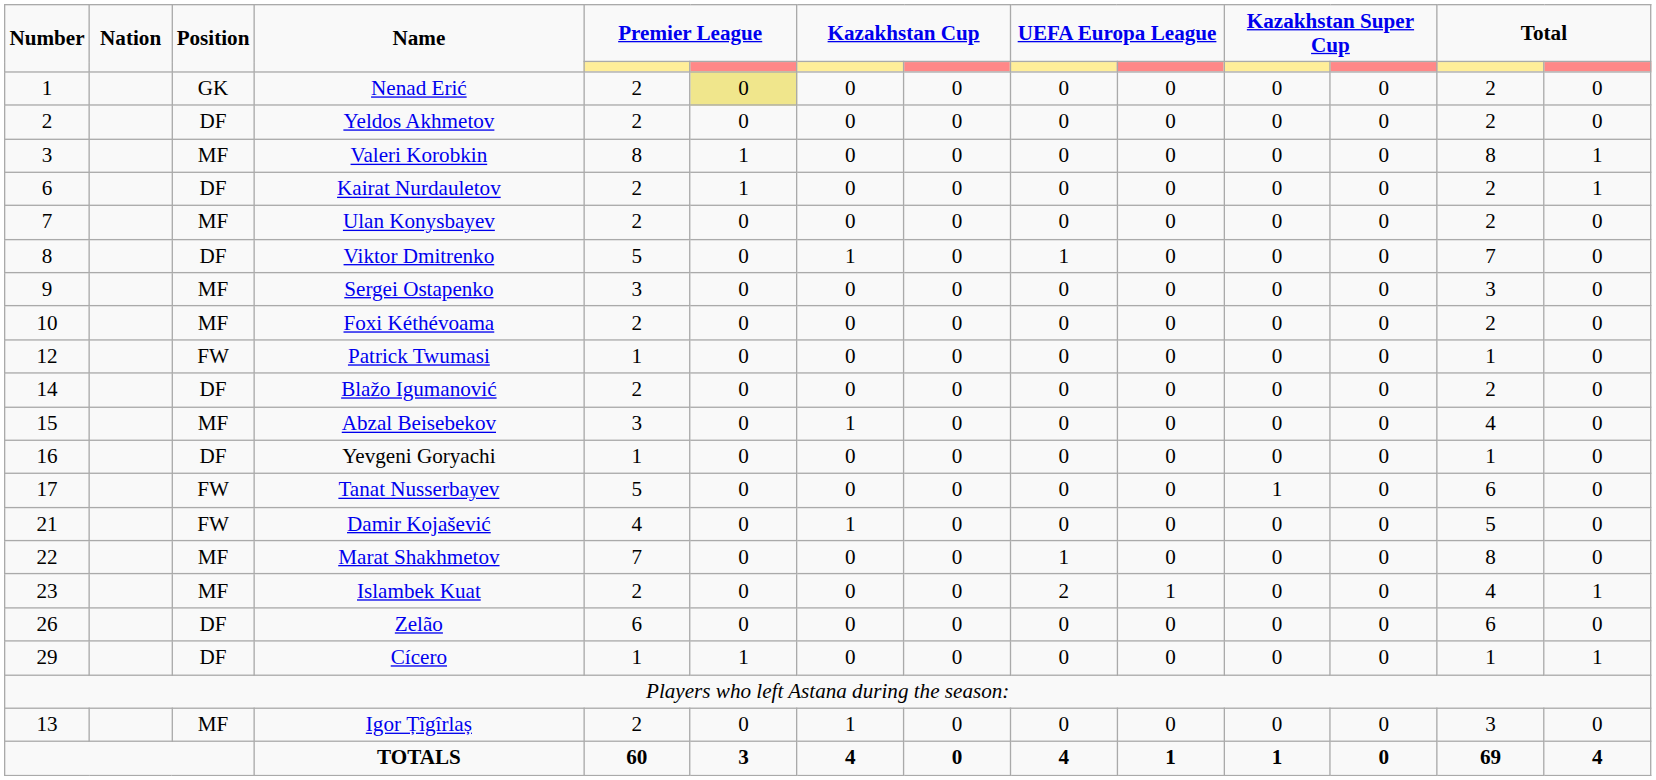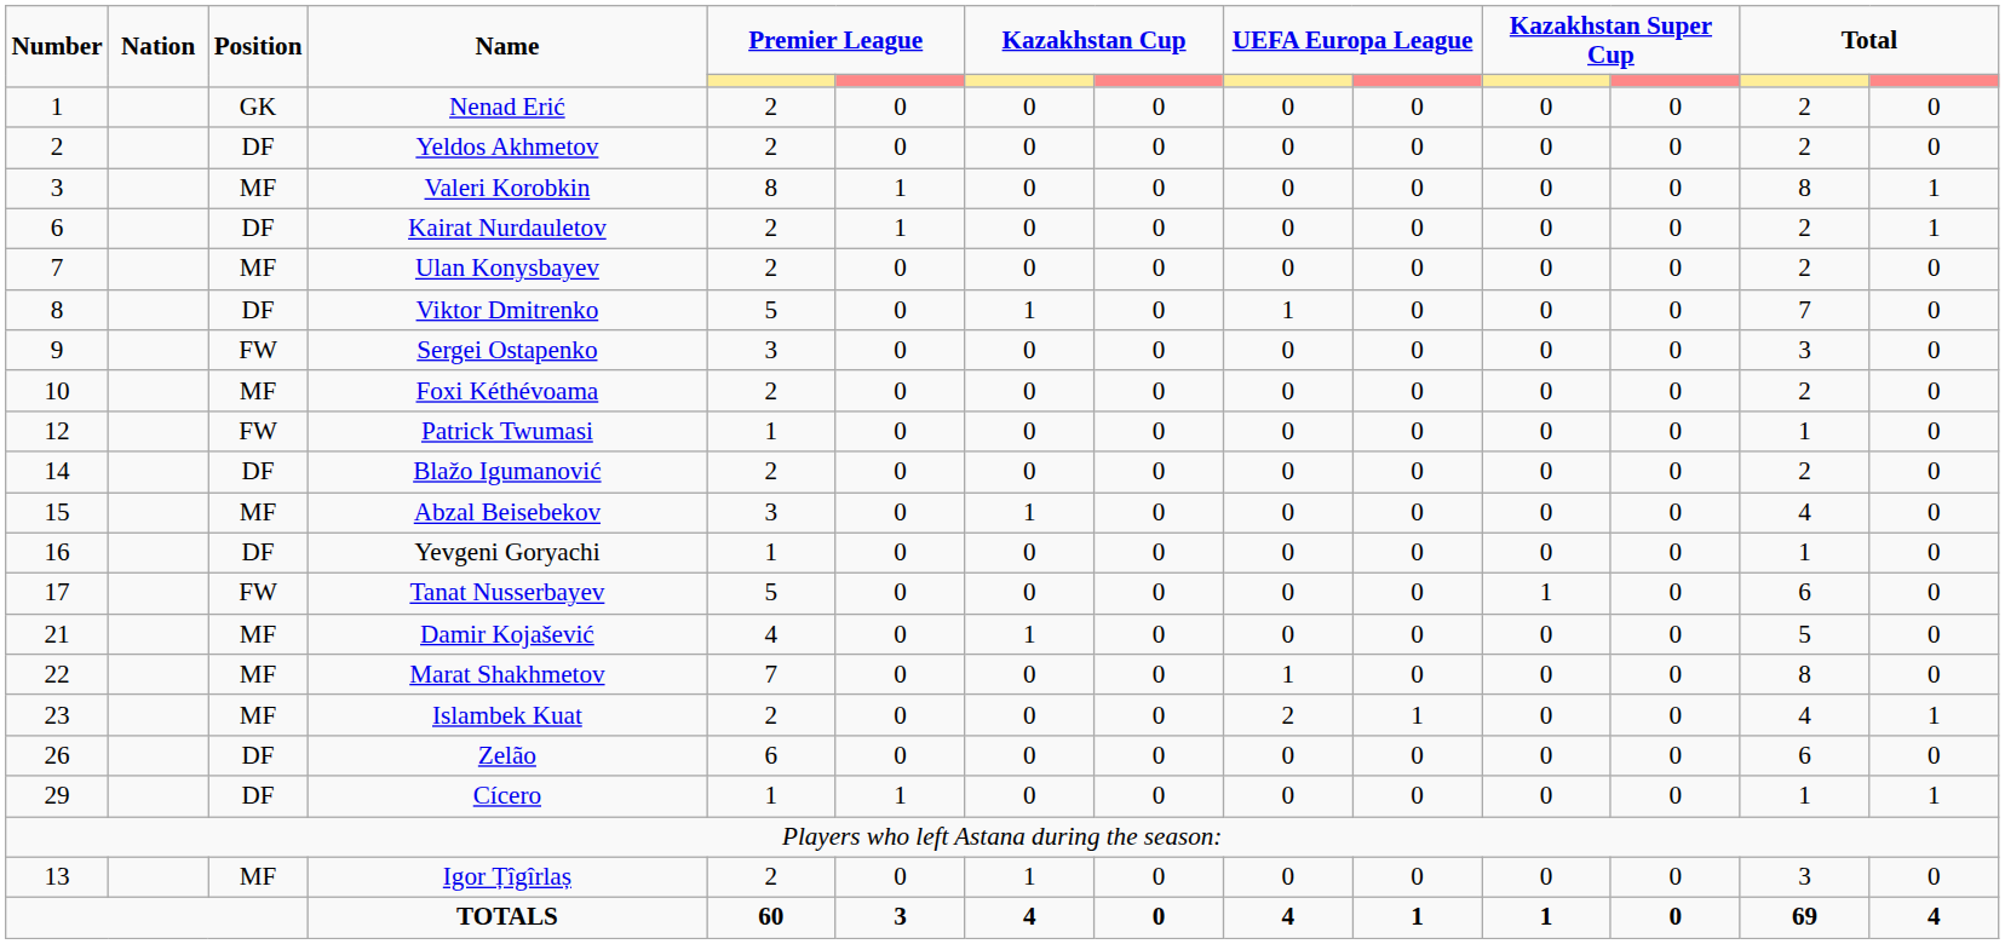 <table class="wikitable" style="text-align:center;">
 <tr>
 <td rowspan="2"  style="width:5%; text-align:center;"><strong>Number</strong></td>
 <td rowspan="2"  style="width:5%; text-align:center;"><strong>Nation</strong></td>
 <td rowspan="2"  style="width:5%; text-align:center;"><strong>Position</strong></td>
 <td rowspan="2"  style="width:20%; text-align:center;"><strong>Name</strong></td>
 <td colspan="2" style="text-align:center;"><strong><a href='#'>Premier League</a></strong></td>
 <td colspan="2" style="text-align:center;"><strong><a href='#'>Kazakhstan Cup</a></strong></td>
 <td colspan="2" style="text-align:center;"><strong><a href='#'>UEFA Europa League</a></strong></td>
 <td colspan="2" style="text-align:center;"><strong><a href='#'>Kazakhstan Super Cup</a></strong></td>
 <td colspan="2" style="text-align:center;"><strong>Total</strong></td>
 </tr>
 <tr>
 <th style="width:60px; background:#fe9;"></th>
 <th style="width:60px; background:#ff8888;"></th>
 <th style="width:60px; background:#fe9;"></th>
 <th style="width:60px; background:#ff8888;"></th>
 <th style="width:60px; background:#fe9;"></th>
 <th style="width:60px; background:#ff8888;"></th>
 <th style="width:60px; background:#fe9;"></th>
 <th style="width:60px; background:#ff8888;"></th>
 <th style="width:60px; background:#fe9;"></th>
 <th style="width:60px; background:#ff8888;"></th>
 </tr>
 <tr>
 <td>1</td>
 <td></td>
 <td>GK</td>
 <td><a href='#'>Nenad Erić</a></td>
 <td>2</td>
-<td style="background: khaki;">0</td>
+<td>0</td>
 <td>0</td>
 <td>0</td>
 <td>0</td>
 <td>0</td>
 <td>0</td>
 <td>0</td>
 <td>2</td>
 <td>0</td>
 </tr>
 <tr>
 <td>2</td>
 <td></td>
 <td>DF</td>
 <td><a href='#'>Yeldos Akhmetov</a></td>
 <td>2</td>
 <td>0</td>
 <td>0</td>
 <td>0</td>
 <td>0</td>
 <td>0</td>
 <td>0</td>
 <td>0</td>
 <td>2</td>
 <td>0</td>
 </tr>
 <tr>
 <td>3</td>
 <td></td>
 <td>MF</td>
 <td><a href='#'>Valeri Korobkin</a></td>
 <td>8</td>
 <td>1</td>
 <td>0</td>
 <td>0</td>
 <td>0</td>
 <td>0</td>
 <td>0</td>
 <td>0</td>
 <td>8</td>
 <td>1</td>
 </tr>
 <tr>
 <td>6</td>
 <td></td>
 <td>DF</td>
 <td><a href='#'>Kairat Nurdauletov</a></td>
 <td>2</td>
 <td>1</td>
 <td>0</td>
 <td>0</td>
 <td>0</td>
 <td>0</td>
 <td>0</td>
 <td>0</td>
 <td>2</td>
 <td>1</td>
 </tr>
 <tr>
 <td>7</td>
 <td></td>
 <td>MF</td>
 <td><a href='#'>Ulan Konysbayev</a></td>
 <td>2</td>
 <td>0</td>
 <td>0</td>
 <td>0</td>
 <td>0</td>
 <td>0</td>
 <td>0</td>
 <td>0</td>
 <td>2</td>
 <td>0</td>
 </tr>
 <tr>
 <td>8</td>
 <td></td>
 <td>DF</td>
 <td><a href='#'>Viktor Dmitrenko</a></td>
 <td>5</td>
 <td>0</td>
 <td>1</td>
 <td>0</td>
 <td>1</td>
 <td>0</td>
 <td>0</td>
 <td>0</td>
 <td>7</td>
 <td>0</td>
 </tr>
 <tr>
 <td>9</td>
 <td></td>
-<td>MF</td>
+<td>FW</td>
 <td><a href='#'>Sergei Ostapenko</a></td>
 <td>3</td>
 <td>0</td>
 <td>0</td>
 <td>0</td>
 <td>0</td>
 <td>0</td>
 <td>0</td>
 <td>0</td>
 <td>3</td>
 <td>0</td>
 </tr>
 <tr>
 <td>10</td>
 <td></td>
 <td>MF</td>
 <td><a href='#'>Foxi Kéthévoama</a></td>
 <td>2</td>
 <td>0</td>
 <td>0</td>
 <td>0</td>
 <td>0</td>
 <td>0</td>
 <td>0</td>
 <td>0</td>
 <td>2</td>
 <td>0</td>
 </tr>
 <tr>
 <td>12</td>
 <td></td>
 <td>FW</td>
 <td><a href='#'>Patrick Twumasi</a></td>
 <td>1</td>
 <td>0</td>
 <td>0</td>
 <td>0</td>
 <td>0</td>
 <td>0</td>
 <td>0</td>
 <td>0</td>
 <td>1</td>
 <td>0</td>
 </tr>
 <tr>
 <td>14</td>
 <td></td>
 <td>DF</td>
 <td><a href='#'>Blažo Igumanović</a></td>
 <td>2</td>
 <td>0</td>
 <td>0</td>
 <td>0</td>
 <td>0</td>
 <td>0</td>
 <td>0</td>
 <td>0</td>
 <td>2</td>
 <td>0</td>
 </tr>
 <tr>
 <td>15</td>
 <td></td>
 <td>MF</td>
 <td><a href='#'>Abzal Beisebekov</a></td>
 <td>3</td>
 <td>0</td>
 <td>1</td>
 <td>0</td>
 <td>0</td>
 <td>0</td>
 <td>0</td>
 <td>0</td>
 <td>4</td>
 <td>0</td>
 </tr>
 <tr>
 <td>16</td>
 <td></td>
 <td>DF</td>
 <td>Yevgeni Goryachi</td>
 <td>1</td>
 <td>0</td>
 <td>0</td>
 <td>0</td>
 <td>0</td>
 <td>0</td>
 <td>0</td>
 <td>0</td>
 <td>1</td>
 <td>0</td>
 </tr>
 <tr>
 <td>17</td>
 <td></td>
 <td>FW</td>
 <td><a href='#'>Tanat Nusserbayev</a></td>
 <td>5</td>
 <td>0</td>
 <td>0</td>
 <td>0</td>
 <td>0</td>
 <td>0</td>
 <td>1</td>
 <td>0</td>
 <td>6</td>
 <td>0</td>
 </tr>
 <tr>
 <td>21</td>
 <td></td>
-<td>FW</td>
+<td>MF</td>
 <td><a href='#'>Damir Kojašević</a></td>
 <td>4</td>
 <td>0</td>
 <td>1</td>
 <td>0</td>
 <td>0</td>
 <td>0</td>
 <td>0</td>
 <td>0</td>
 <td>5</td>
 <td>0</td>
 </tr>
 <tr>
 <td>22</td>
 <td></td>
 <td>MF</td>
 <td><a href='#'>Marat Shakhmetov</a></td>
 <td>7</td>
 <td>0</td>
 <td>0</td>
 <td>0</td>
 <td>1</td>
 <td>0</td>
 <td>0</td>
 <td>0</td>
 <td>8</td>
 <td>0</td>
 </tr>
 <tr>
 <td>23</td>
 <td></td>
 <td>MF</td>
 <td><a href='#'>Islambek Kuat</a></td>
 <td>2</td>
 <td>0</td>
 <td>0</td>
 <td>0</td>
 <td>2</td>
 <td>1</td>
 <td>0</td>
 <td>0</td>
 <td>4</td>
 <td>1</td>
 </tr>
 <tr>
 <td>26</td>
 <td></td>
 <td>DF</td>
 <td><a href='#'>Zelão</a></td>
 <td>6</td>
 <td>0</td>
 <td>0</td>
 <td>0</td>
 <td>0</td>
 <td>0</td>
 <td>0</td>
 <td>0</td>
 <td>6</td>
 <td>0</td>
 </tr>
 <tr>
 <td>29</td>
 <td></td>
 <td>DF</td>
 <td><a href='#'>Cícero</a></td>
 <td>1</td>
 <td>1</td>
 <td>0</td>
 <td>0</td>
 <td>0</td>
 <td>0</td>
 <td>0</td>
 <td>0</td>
 <td>1</td>
 <td>1</td>
 </tr>
 <tr>
 <td colspan="14"><em>Players who left Astana during the season:</em></td>
 </tr>
 <tr>
 <td>13</td>
 <td></td>
 <td>MF</td>
 <td><a href='#'>Igor Țîgîrlaș</a></td>
 <td>2</td>
 <td>0</td>
 <td>1</td>
 <td>0</td>
 <td>0</td>
 <td>0</td>
 <td>0</td>
 <td>0</td>
 <td>3</td>
 <td>0</td>
 </tr>
 <tr>
 <td colspan="3"></td>
 <td><strong>TOTALS</strong></td>
 <td><strong>60</strong></td>
 <td><strong>3</strong></td>
 <td><strong>4</strong></td>
 <td><strong>0</strong></td>
 <td><strong>4</strong></td>
 <td><strong>1</strong></td>
 <td><strong>1</strong></td>
 <td><strong>0</strong></td>
 <td><strong>69</strong></td>
 <td><strong>4</strong></td>
 </tr>
 </table>
